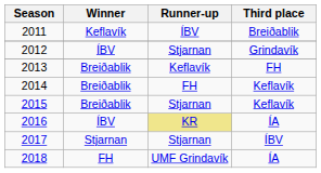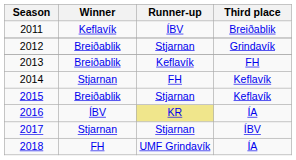 <table class="wikitable sortable plainrowheaders" style="text-align: center;">
 <tr>
 <th width=75>Season</th>
 <th width=110>Winner</th>
 <th width=110>Runner-up</th>
 <th width=110>Third place</th>
 </tr>
 <tr>
 <td>2011</td>
 <td><a href='#'>Keflavík</a></td>
 <td><a href='#'>ÍBV</a></td>
 <td><a href='#'>Breiðablik</a></td>
 </tr>
 <tr>
 </tr>
 <tr>
 <td>2012</td>
-<td><a href='#'>ÍBV</a></td>
+<td><a href='#'>Breiðablik</a></td>
 <td><a href='#'>Stjarnan</a></td>
 <td><a href='#'>Grindavík</a></td>
 </tr>
 <tr>
 </tr>
 <tr>
 <td>2013</td>
 <td><a href='#'>Breiðablik</a></td>
 <td><a href='#'>Keflavík</a></td>
 <td><a href='#'>FH</a></td>
 </tr>
 <tr>
 <td>2014</td>
-<td><a href='#'>Breiðablik</a></td>
+<td><a href='#'>Stjarnan</a></td>
 <td><a href='#'>FH</a></td>
 <td><a href='#'>Keflavík</a></td>
 </tr>
 <tr>
 <td><a href='#'>2015</a></td>
 <td><a href='#'>Breiðablik</a></td>
 <td><a href='#'>Stjarnan</a></td>
 <td><a href='#'>Keflavík</a></td>
 </tr>
 <tr>
 <td><a href='#'>2016</a></td>
 <td><a href='#'>ÍBV</a></td>
 <td style="background: khaki;"><a href='#'>KR</a></td>
 <td><a href='#'>ÍA</a></td>
 </tr>
 <tr>
 <td><a href='#'>2017</a></td>
 <td><a href='#'>Stjarnan</a></td>
 <td><a href='#'>Stjarnan</a></td>
 <td><a href='#'>ÍBV</a></td>
 </tr>
 <tr>
 <td><a href='#'>2018</a></td>
 <td><a href='#'>FH</a></td>
 <td><a href='#'>UMF Grindavík</a></td>
 <td><a href='#'>ÍA</a></td>
 </tr>
 </table>
